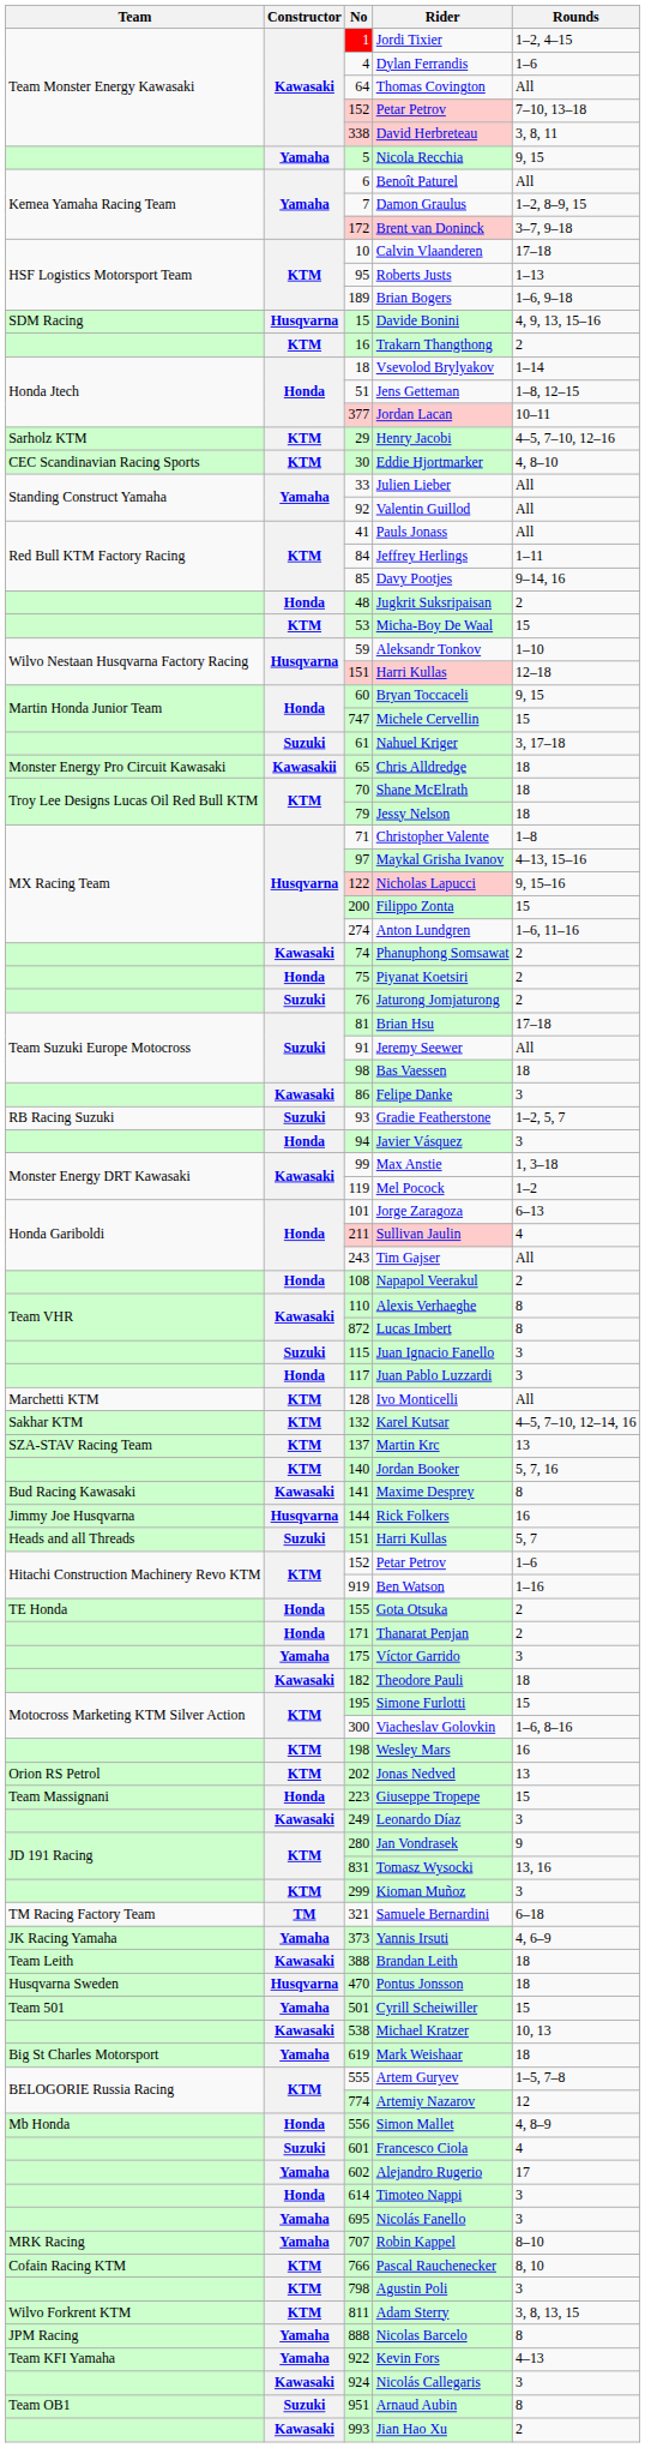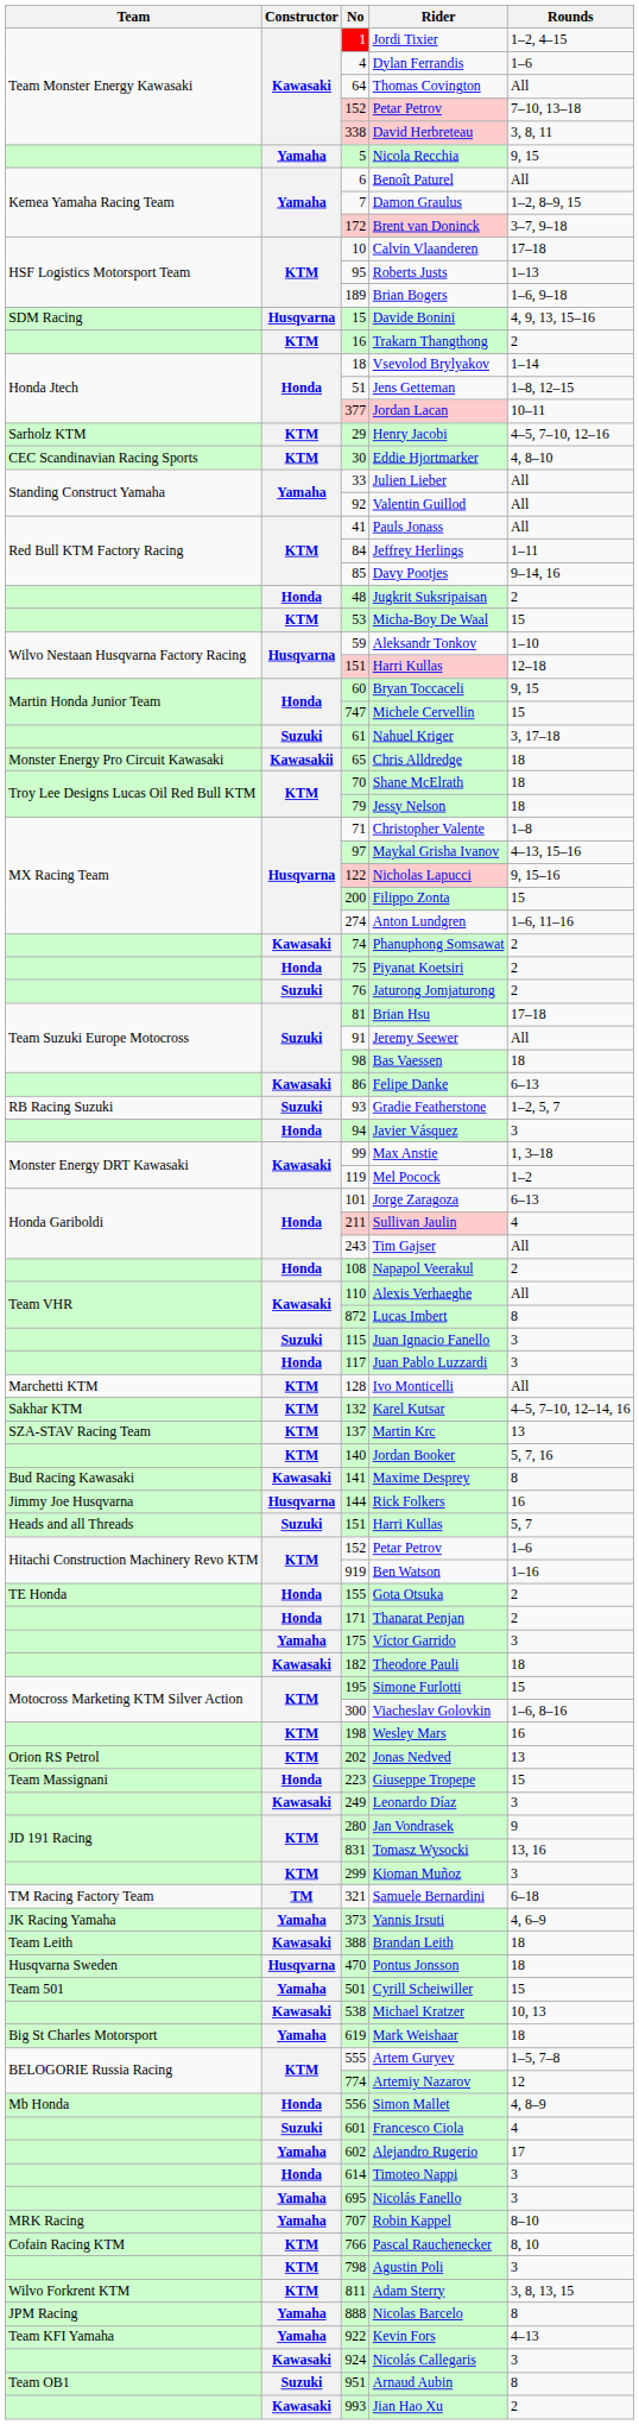 <table class="wikitable" style="font-size: 85%;">
 <tr>
 <th>Team</th>
 <th>Constructor</th>
 <th>No</th>
 <th>Rider</th>
 <th>Rounds</th>
 </tr>
 <tr>
 <td rowspan=5>Team Monster Energy Kawasaki</td>
 <th rowspan=5><a href='#'>Kawasaki</a></th>
 <td align="right" style="background:red; color:white;">1</td>
 <td> <a href='#'>Jordi Tixier</a></td>
 <td>1–2, 4–15</td>
 </tr>
 <tr>
 <td align="right">4</td>
 <td> <a href='#'>Dylan Ferrandis</a></td>
 <td>1–6</td>
 </tr>
 <tr>
 <td align="right">64</td>
 <td> <a href='#'>Thomas Covington</a></td>
 <td>All</td>
 </tr>
 <tr>
 <td style="background:#ffcccc;" align="right">152</td>
 <td style="background:#ffcccc;"> <a href='#'>Petar Petrov</a></td>
 <td>7–10, 13–18</td>
 </tr>
 <tr>
 <td style="background:#ffcccc;" align="right">338</td>
 <td style="background:#ffcccc;"> <a href='#'>David Herbreteau</a></td>
 <td>3, 8, 11</td>
 </tr>
 <tr>
 <td style="background:#ccffcc;"></td>
 <th><a href='#'>Yamaha</a></th>
 <td style="background:#ccffcc;" align="right">5</td>
 <td style="background:#ccffcc;"> <a href='#'>Nicola Recchia</a></td>
 <td>9, 15</td>
 </tr>
 <tr>
 <td rowspan=3>Kemea Yamaha Racing Team</td>
 <th rowspan=3><a href='#'>Yamaha</a></th>
 <td align="right">6</td>
 <td> <a href='#'>Benoît Paturel</a></td>
 <td>All</td>
 </tr>
 <tr>
 <td align="right">7</td>
 <td> <a href='#'>Damon Graulus</a></td>
 <td>1–2, 8–9, 15</td>
 </tr>
 <tr>
 <td style="background:#ffcccc;" align="right">172</td>
 <td style="background:#ffcccc;"> <a href='#'>Brent van Doninck</a></td>
 <td>3–7, 9–18</td>
 </tr>
 <tr>
 <td rowspan=3>HSF Logistics Motorsport Team</td>
 <th rowspan=3><a href='#'>KTM</a></th>
 <td align="right">10</td>
 <td> <a href='#'>Calvin Vlaanderen</a></td>
 <td>17–18</td>
 </tr>
 <tr>
 <td align="right">95</td>
 <td> <a href='#'>Roberts Justs</a></td>
 <td>1–13</td>
 </tr>
 <tr>
 <td align="right">189</td>
 <td> <a href='#'>Brian Bogers</a></td>
 <td>1–6, 9–18</td>
 </tr>
 <tr>
 <td style="background:#ccffcc;">SDM Racing</td>
 <th><a href='#'>Husqvarna</a></th>
 <td style="background:#ccffcc;" align="right">15</td>
 <td style="background:#ccffcc;"> <a href='#'>Davide Bonini</a></td>
 <td>4, 9, 13, 15–16</td>
 </tr>
 <tr>
 <td style="background:#ccffcc;"></td>
 <th><a href='#'>KTM</a></th>
 <td style="background:#ccffcc;" align="right">16</td>
 <td style="background:#ccffcc;"> <a href='#'>Trakarn Thangthong</a></td>
 <td>2</td>
 </tr>
 <tr>
 <td rowspan=3>Honda Jtech</td>
 <th rowspan=3><a href='#'>Honda</a></th>
 <td align="right">18</td>
 <td> <a href='#'>Vsevolod Brylyakov</a></td>
 <td>1–14</td>
 </tr>
 <tr>
 <td align="right">51</td>
 <td> <a href='#'>Jens Getteman</a></td>
 <td>1–8, 12–15</td>
 </tr>
 <tr>
 <td style="background:#ffcccc;" align="right">377</td>
 <td style="background:#ffcccc;"> <a href='#'>Jordan Lacan</a></td>
 <td>10–11</td>
 </tr>
 <tr>
 <td style="background:#ccffcc;">Sarholz KTM</td>
 <th><a href='#'>KTM</a></th>
 <td style="background:#ccffcc;" align="right">29</td>
 <td style="background:#ccffcc;"> <a href='#'>Henry Jacobi</a></td>
 <td>4–5, 7–10, 12–16</td>
 </tr>
 <tr>
 <td style="background:#ccffcc;">CEC Scandinavian Racing Sports</td>
 <th><a href='#'>KTM</a></th>
 <td style="background:#ccffcc;" align="right">30</td>
 <td style="background:#ccffcc;"> <a href='#'>Eddie Hjortmarker</a></td>
 <td>4, 8–10</td>
 </tr>
 <tr>
 <td rowspan=2>Standing Construct Yamaha</td>
 <th rowspan=2><a href='#'>Yamaha</a></th>
 <td align="right">33</td>
 <td> <a href='#'>Julien Lieber</a></td>
 <td>All</td>
 </tr>
 <tr>
 <td align="right">92</td>
 <td> <a href='#'>Valentin Guillod</a></td>
 <td>All</td>
 </tr>
 <tr>
 <td rowspan=3>Red Bull KTM Factory Racing</td>
 <th rowspan=3><a href='#'>KTM</a></th>
 <td align="right">41</td>
 <td> <a href='#'>Pauls Jonass</a></td>
 <td>All</td>
 </tr>
 <tr>
 <td align="right">84</td>
 <td> <a href='#'>Jeffrey Herlings</a></td>
 <td>1–11</td>
 </tr>
 <tr>
 <td align="right">85</td>
 <td> <a href='#'>Davy Pootjes</a></td>
 <td>9–14, 16</td>
 </tr>
 <tr>
 <td style="background:#ccffcc;"></td>
 <th><a href='#'>Honda</a></th>
 <td style="background:#ccffcc;" align="right">48</td>
 <td style="background:#ccffcc;"> <a href='#'>Jugkrit Suksripaisan</a></td>
 <td>2</td>
 </tr>
 <tr>
 <td style="background:#ccffcc;"></td>
 <th><a href='#'>KTM</a></th>
 <td style="background:#ccffcc;" align="right">53</td>
 <td style="background:#ccffcc;"> <a href='#'>Micha-Boy De Waal</a></td>
 <td>15</td>
 </tr>
 <tr>
 <td rowspan=2>Wilvo Nestaan Husqvarna Factory Racing</td>
 <th rowspan=2><a href='#'>Husqvarna</a></th>
 <td align="right">59</td>
 <td> <a href='#'>Aleksandr Tonkov</a></td>
 <td>1–10</td>
 </tr>
 <tr>
 <td style="background:#ffcccc;" align="right">151</td>
 <td style="background:#ffcccc;"> <a href='#'>Harri Kullas</a></td>
 <td>12–18</td>
 </tr>
 <tr>
 <td rowspan=2 style="background:#ccffcc;">Martin Honda Junior Team</td>
 <th rowspan=2><a href='#'>Honda</a></th>
 <td style="background:#ccffcc;" align="right">60</td>
 <td style="background:#ccffcc;"> <a href='#'>Bryan Toccaceli</a></td>
 <td>9, 15</td>
 </tr>
 <tr>
 <td style="background:#ccffcc;" align="right">747</td>
 <td style="background:#ccffcc;"> <a href='#'>Michele Cervellin</a></td>
 <td>15</td>
 </tr>
 <tr>
 <td style="background:#ccffcc;"></td>
 <th><a href='#'>Suzuki</a></th>
 <td style="background:#ccffcc;" align="right">61</td>
 <td style="background:#ccffcc;"> <a href='#'>Nahuel Kriger</a></td>
 <td>3, 17–18</td>
 </tr>
 <tr>
 <td style="background:#ccffcc;">Monster Energy Pro Circuit Kawasaki</td>
 <th><a href='#'>Kawasakii</a></th>
 <td style="background:#ccffcc;" align="right">65</td>
 <td style="background:#ccffcc;"> <a href='#'>Chris Alldredge</a></td>
 <td>18</td>
 </tr>
 <tr>
 <td rowspan=2 style="background:#ccffcc;">Troy Lee Designs Lucas Oil Red Bull KTM</td>
 <th rowspan=2><a href='#'>KTM</a></th>
 <td style="background:#ccffcc;" align="right">70</td>
 <td style="background:#ccffcc;"> <a href='#'>Shane McElrath</a></td>
 <td>18</td>
 </tr>
 <tr>
 <td style="background:#ccffcc;" align="right">79</td>
 <td style="background:#ccffcc;"> <a href='#'>Jessy Nelson</a></td>
 <td>18</td>
 </tr>
 <tr>
 <td rowspan=5>MX Racing Team</td>
 <th rowspan=5><a href='#'>Husqvarna</a></th>
 <td align="right">71</td>
 <td> <a href='#'>Christopher Valente</a></td>
 <td>1–8</td>
 </tr>
 <tr>
 <td style="background:#ccffcc;" align="right">97</td>
 <td style="background:#ccffcc;"> <a href='#'>Maykal Grisha Ivanov</a></td>
 <td>4–13, 15–16</td>
 </tr>
 <tr>
 <td style="background:#ffcccc;" align="right">122</td>
 <td style="background:#ffcccc;"> <a href='#'>Nicholas Lapucci</a></td>
 <td>9, 15–16</td>
 </tr>
 <tr>
 <td style="background:#ccffcc;" align="right">200</td>
 <td style="background:#ccffcc;"> <a href='#'>Filippo Zonta</a></td>
 <td>15</td>
 </tr>
 <tr>
 <td align="right">274</td>
 <td> <a href='#'>Anton Lundgren</a></td>
 <td>1–6, 11–16</td>
 </tr>
 <tr>
 <td style="background:#ccffcc;"></td>
 <th><a href='#'>Kawasaki</a></th>
 <td style="background:#ccffcc;" align="right">74</td>
 <td style="background:#ccffcc;"> <a href='#'>Phanuphong Somsawat</a></td>
 <td>2</td>
 </tr>
 <tr>
 <td style="background:#ccffcc;"></td>
 <th><a href='#'>Honda</a></th>
 <td style="background:#ccffcc;" align="right">75</td>
 <td style="background:#ccffcc;"> <a href='#'>Piyanat Koetsiri</a></td>
 <td>2</td>
 </tr>
 <tr>
 <td style="background:#ccffcc;"></td>
 <th><a href='#'>Suzuki</a></th>
 <td style="background:#ccffcc;" align="right">76</td>
 <td style="background:#ccffcc;"> <a href='#'>Jaturong Jomjaturong</a></td>
 <td>2</td>
 </tr>
 <tr>
 <td rowspan=3>Team Suzuki Europe Motocross</td>
 <th rowspan=3><a href='#'>Suzuki</a></th>
 <td style="background:#ccffcc;" align="right">81</td>
 <td style="background:#ccffcc;"> <a href='#'>Brian Hsu</a></td>
 <td>17–18</td>
 </tr>
 <tr>
 <td align="right">91</td>
 <td> <a href='#'>Jeremy Seewer</a></td>
 <td>All</td>
 </tr>
 <tr>
 <td style="background:#ccffcc;" align="right">98</td>
 <td style="background:#ccffcc;"> <a href='#'>Bas Vaessen</a></td>
 <td>18</td>
 </tr>
 <tr>
 <td style="background:#ccffcc;"></td>
 <th><a href='#'>Kawasaki</a></th>
 <td style="background:#ccffcc;" align="right">86</td>
 <td style="background:#ccffcc;"> <a href='#'>Felipe Danke</a></td>
-<td>3</td>
+<td>6–13</td>
 </tr>
 <tr>
 <td>RB Racing Suzuki</td>
 <th><a href='#'>Suzuki</a></th>
 <td align="right">93</td>
 <td> <a href='#'>Gradie Featherstone</a></td>
 <td>1–2, 5, 7</td>
 </tr>
 <tr>
 <td style="background:#ccffcc;"></td>
 <th><a href='#'>Honda</a></th>
 <td style="background:#ccffcc;" align="right">94</td>
 <td style="background:#ccffcc;"> <a href='#'>Javier Vásquez</a></td>
 <td>3</td>
 </tr>
 <tr>
 <td rowspan=2>Monster Energy DRT Kawasaki</td>
 <th rowspan=2><a href='#'>Kawasaki</a></th>
 <td align="right">99</td>
 <td> <a href='#'>Max Anstie</a></td>
 <td>1, 3–18</td>
 </tr>
 <tr>
 <td align="right">119</td>
 <td> <a href='#'>Mel Pocock</a></td>
 <td>1–2</td>
 </tr>
 <tr>
 <td rowspan=3>Honda Gariboldi</td>
 <th rowspan=3><a href='#'>Honda</a></th>
 <td align="right">101</td>
 <td> <a href='#'>Jorge Zaragoza</a></td>
 <td>6–13</td>
 </tr>
 <tr>
 <td style="background:#ffcccc;" align="right">211</td>
 <td style="background:#ffcccc;"> <a href='#'>Sullivan Jaulin</a></td>
 <td>4</td>
 </tr>
 <tr>
 <td align="right">243</td>
 <td> <a href='#'>Tim Gajser</a></td>
 <td>All</td>
 </tr>
 <tr>
 <td style="background:#ccffcc;"></td>
 <th><a href='#'>Honda</a></th>
 <td style="background:#ccffcc;" align="right">108</td>
 <td style="background:#ccffcc;"> <a href='#'>Napapol Veerakul</a></td>
 <td>2</td>
 </tr>
 <tr>
 <td rowspan=2 style="background:#ccffcc;">Team VHR</td>
 <th rowspan=2><a href='#'>Kawasaki</a></th>
 <td style="background:#ccffcc;" align="right">110</td>
 <td style="background:#ccffcc;"> <a href='#'>Alexis Verhaeghe</a></td>
-<td>8</td>
+<td>All</td>
 </tr>
 <tr>
 <td style="background:#ccffcc;" align="right">872</td>
 <td style="background:#ccffcc;"> <a href='#'>Lucas Imbert</a></td>
 <td>8</td>
 </tr>
 <tr>
 <td style="background:#ccffcc;"></td>
 <th><a href='#'>Suzuki</a></th>
 <td style="background:#ccffcc;" align="right">115</td>
 <td style="background:#ccffcc;"> <a href='#'>Juan Ignacio Fanello</a></td>
 <td>3</td>
 </tr>
 <tr>
 <td style="background:#ccffcc;"></td>
 <th><a href='#'>Honda</a></th>
 <td style="background:#ccffcc;" align="right">117</td>
 <td style="background:#ccffcc;"> <a href='#'>Juan Pablo Luzzardi</a></td>
 <td>3</td>
 </tr>
 <tr>
 <td>Marchetti KTM</td>
 <th><a href='#'>KTM</a></th>
 <td align="right">128</td>
 <td> <a href='#'>Ivo Monticelli</a></td>
 <td>All</td>
 </tr>
 <tr>
 <td style="background:#ccffcc;">Sakhar KTM</td>
 <th><a href='#'>KTM</a></th>
 <td style="background:#ccffcc;" align="right">132</td>
 <td style="background:#ccffcc;"> <a href='#'>Karel Kutsar</a></td>
 <td>4–5, 7–10, 12–14, 16</td>
 </tr>
 <tr>
 <td style="background:#ccffcc;">SZA-STAV Racing Team</td>
 <th><a href='#'>KTM</a></th>
 <td style="background:#ccffcc;" align="right">137</td>
 <td style="background:#ccffcc;"> <a href='#'>Martin Krc</a></td>
 <td>13</td>
 </tr>
 <tr>
 <td style="background:#ccffcc;"></td>
 <th><a href='#'>KTM</a></th>
 <td style="background:#ccffcc;" align="right">140</td>
 <td style="background:#ccffcc;"> <a href='#'>Jordan Booker</a></td>
 <td>5, 7, 16</td>
 </tr>
 <tr>
 <td style="background:#ccffcc;">Bud Racing Kawasaki</td>
 <th><a href='#'>Kawasaki</a></th>
 <td style="background:#ccffcc;" align="right">141</td>
 <td style="background:#ccffcc;"> <a href='#'>Maxime Desprey</a></td>
 <td>8</td>
 </tr>
 <tr>
 <td style="background:#ccffcc;">Jimmy Joe Husqvarna</td>
 <th><a href='#'>Husqvarna</a></th>
 <td style="background:#ccffcc;" align="right">144</td>
 <td style="background:#ccffcc;"> <a href='#'>Rick Folkers</a></td>
 <td>16</td>
 </tr>
 <tr>
 <td style="background:#ccffcc;">Heads and all Threads</td>
 <th><a href='#'>Suzuki</a></th>
 <td style="background:#ccffcc;" align="right">151</td>
 <td style="background:#ccffcc;"> <a href='#'>Harri Kullas</a></td>
 <td>5, 7</td>
 </tr>
 <tr>
 <td rowspan=2>Hitachi Construction Machinery Revo KTM</td>
 <th rowspan=2><a href='#'>KTM</a></th>
 <td align="right">152</td>
 <td> <a href='#'>Petar Petrov</a></td>
 <td>1–6</td>
 </tr>
 <tr>
 <td align="right">919</td>
 <td> <a href='#'>Ben Watson</a></td>
 <td>1–16</td>
 </tr>
 <tr>
 <td style="background:#ccffcc;">TE Honda</td>
 <th><a href='#'>Honda</a></th>
 <td style="background:#ccffcc;" align="right">155</td>
 <td style="background:#ccffcc;"> <a href='#'>Gota Otsuka</a></td>
 <td>2</td>
 </tr>
 <tr>
 <td style="background:#ccffcc;"></td>
 <th><a href='#'>Honda</a></th>
 <td style="background:#ccffcc;" align="right">171</td>
 <td style="background:#ccffcc;"> <a href='#'>Thanarat Penjan</a></td>
 <td>2</td>
 </tr>
 <tr>
 <td style="background:#ccffcc;"></td>
 <th><a href='#'>Yamaha</a></th>
 <td style="background:#ccffcc;" align="right">175</td>
 <td style="background:#ccffcc;"> <a href='#'>Víctor Garrido</a></td>
 <td>3</td>
 </tr>
 <tr>
 <td style="background:#ccffcc;"></td>
 <th><a href='#'>Kawasaki</a></th>
 <td style="background:#ccffcc;" align="right">182</td>
 <td style="background:#ccffcc;"> <a href='#'>Theodore Pauli</a></td>
 <td>18</td>
 </tr>
 <tr>
 <td rowspan=2>Motocross Marketing KTM Silver Action</td>
 <th rowspan=2><a href='#'>KTM</a></th>
 <td style="background:#ccffcc;" align="right">195</td>
 <td style="background:#ccffcc;"> <a href='#'>Simone Furlotti</a></td>
 <td>15</td>
 </tr>
 <tr>
 <td align="right">300</td>
 <td> <a href='#'>Viacheslav Golovkin</a></td>
 <td>1–6, 8–16</td>
 </tr>
 <tr>
 <td style="background:#ccffcc;"></td>
 <th><a href='#'>KTM</a></th>
 <td style="background:#ccffcc;" align="right">198</td>
 <td style="background:#ccffcc;"> <a href='#'>Wesley Mars</a></td>
 <td>16</td>
 </tr>
 <tr>
 <td style="background:#ccffcc;">Orion RS Petrol</td>
 <th><a href='#'>KTM</a></th>
 <td style="background:#ccffcc;" align="right">202</td>
 <td style="background:#ccffcc;"> <a href='#'>Jonas Nedved</a></td>
 <td>13</td>
 </tr>
 <tr>
 <td style="background:#ccffcc;">Team Massignani</td>
 <th><a href='#'>Honda</a></th>
 <td style="background:#ccffcc;" align="right">223</td>
 <td style="background:#ccffcc;"> <a href='#'>Giuseppe Tropepe</a></td>
 <td>15</td>
 </tr>
 <tr>
 <td style="background:#ccffcc;"></td>
 <th><a href='#'>Kawasaki</a></th>
 <td style="background:#ccffcc;" align="right">249</td>
 <td style="background:#ccffcc;"> <a href='#'>Leonardo Díaz</a></td>
 <td>3</td>
 </tr>
 <tr>
 <td rowspan=2 style="background:#ccffcc;">JD 191 Racing</td>
 <th rowspan=2><a href='#'>KTM</a></th>
 <td style="background:#ccffcc;" align="right">280</td>
 <td style="background:#ccffcc;"> <a href='#'>Jan Vondrasek</a></td>
 <td>9</td>
 </tr>
 <tr>
 <td style="background:#ccffcc;" align="right">831</td>
 <td style="background:#ccffcc;"> <a href='#'>Tomasz Wysocki</a></td>
 <td>13, 16</td>
 </tr>
 <tr>
 <td style="background:#ccffcc;"></td>
 <th><a href='#'>KTM</a></th>
 <td style="background:#ccffcc;" align="right">299</td>
 <td style="background:#ccffcc;"> <a href='#'>Kioman Muñoz</a></td>
 <td>3</td>
 </tr>
 <tr>
 <td>TM Racing Factory Team</td>
 <th><a href='#'>TM</a></th>
 <td align="right">321</td>
 <td> <a href='#'>Samuele Bernardini</a></td>
 <td>6–18</td>
 </tr>
 <tr>
 <td style="background:#ccffcc;">JK Racing Yamaha</td>
 <th><a href='#'>Yamaha</a></th>
 <td style="background:#ccffcc;" align="right">373</td>
 <td style="background:#ccffcc;"> <a href='#'>Yannis Irsuti</a></td>
 <td>4, 6–9</td>
 </tr>
 <tr>
 <td style="background:#ccffcc;">Team Leith</td>
 <th><a href='#'>Kawasaki</a></th>
 <td style="background:#ccffcc;" align="right">388</td>
 <td style="background:#ccffcc;"> <a href='#'>Brandan Leith</a></td>
 <td>18</td>
 </tr>
 <tr>
 <td style="background:#ccffcc;">Husqvarna Sweden</td>
 <th><a href='#'>Husqvarna</a></th>
 <td style="background:#ccffcc;" align="right">470</td>
 <td style="background:#ccffcc;"> <a href='#'>Pontus Jonsson</a></td>
 <td>18</td>
 </tr>
 <tr>
 <td style="background:#ccffcc;">Team 501</td>
 <th><a href='#'>Yamaha</a></th>
 <td style="background:#ccffcc;" align="right">501</td>
 <td style="background:#ccffcc;"> <a href='#'>Cyrill Scheiwiller</a></td>
 <td>15</td>
 </tr>
 <tr>
 <td style="background:#ccffcc;"></td>
 <th><a href='#'>Kawasaki</a></th>
 <td style="background:#ccffcc;" align="right">538</td>
 <td style="background:#ccffcc;"> <a href='#'>Michael Kratzer</a></td>
 <td>10, 13</td>
 </tr>
 <tr>
 <td style="background:#ccffcc;">Big St Charles Motorsport</td>
 <th><a href='#'>Yamaha</a></th>
 <td style="background:#ccffcc;" align="right">619</td>
 <td style="background:#ccffcc;"> <a href='#'>Mark Weishaar</a></td>
 <td>18</td>
 </tr>
 <tr>
 <td rowspan=2>BELOGORIE Russia Racing</td>
 <th rowspan=2><a href='#'>KTM</a></th>
 <td align="right">555</td>
 <td> <a href='#'>Artem Guryev</a></td>
 <td>1–5, 7–8</td>
 </tr>
 <tr>
 <td style="background:#ccffcc;" align="right">774</td>
 <td style="background:#ccffcc;"> <a href='#'>Artemiy Nazarov</a></td>
 <td>12</td>
 </tr>
 <tr>
 <td style="background:#ccffcc;">Mb Honda</td>
 <th><a href='#'>Honda</a></th>
 <td style="background:#ccffcc;" align="right">556</td>
 <td style="background:#ccffcc;"> <a href='#'>Simon Mallet</a></td>
 <td>4, 8–9</td>
 </tr>
 <tr>
 <td style="background:#ccffcc;"></td>
 <th><a href='#'>Suzuki</a></th>
 <td style="background:#ccffcc;" align="right">601</td>
 <td style="background:#ccffcc;"> <a href='#'>Francesco Ciola</a></td>
 <td>4</td>
 </tr>
 <tr>
 <td style="background:#ccffcc;"></td>
 <th><a href='#'>Yamaha</a></th>
 <td style="background:#ccffcc;" align="right">602</td>
 <td style="background:#ccffcc;"> <a href='#'>Alejandro Rugerio</a></td>
 <td>17</td>
 </tr>
 <tr>
 <td style="background:#ccffcc;"></td>
 <th><a href='#'>Honda</a></th>
 <td style="background:#ccffcc;" align="right">614</td>
 <td style="background:#ccffcc;"> <a href='#'>Timoteo Nappi</a></td>
 <td>3</td>
 </tr>
 <tr>
 <td style="background:#ccffcc;"></td>
 <th><a href='#'>Yamaha</a></th>
 <td style="background:#ccffcc;" align="right">695</td>
 <td style="background:#ccffcc;"> <a href='#'>Nicolás Fanello</a></td>
 <td>3</td>
 </tr>
 <tr>
 <td style="background:#ccffcc;">MRK Racing</td>
 <th><a href='#'>Yamaha</a></th>
 <td style="background:#ccffcc;" align="right">707</td>
 <td style="background:#ccffcc;"> <a href='#'>Robin Kappel</a></td>
 <td>8–10</td>
 </tr>
 <tr>
 <td style="background:#ccffcc;">Cofain Racing KTM</td>
 <th><a href='#'>KTM</a></th>
 <td style="background:#ccffcc;" align="right">766</td>
 <td style="background:#ccffcc;"> <a href='#'>Pascal Rauchenecker</a></td>
 <td>8, 10</td>
 </tr>
 <tr>
 <td style="background:#ccffcc;"></td>
 <th><a href='#'>KTM</a></th>
 <td style="background:#ccffcc;" align="right">798</td>
 <td style="background:#ccffcc;"> <a href='#'>Agustin Poli</a></td>
 <td>3</td>
 </tr>
 <tr>
 <td style="background:#ccffcc;">Wilvo Forkrent KTM</td>
 <th><a href='#'>KTM</a></th>
 <td style="background:#ccffcc;" align="right">811</td>
 <td style="background:#ccffcc;"> <a href='#'>Adam Sterry</a></td>
 <td>3, 8, 13, 15</td>
 </tr>
 <tr>
 <td style="background:#ccffcc;">JPM Racing</td>
 <th><a href='#'>Yamaha</a></th>
 <td style="background:#ccffcc;" align="right">888</td>
 <td style="background:#ccffcc;"> <a href='#'>Nicolas Barcelo</a></td>
 <td>8</td>
 </tr>
 <tr>
 <td style="background:#ccffcc;">Team KFI Yamaha</td>
 <th><a href='#'>Yamaha</a></th>
 <td style="background:#ccffcc;" align="right">922</td>
 <td style="background:#ccffcc;"> <a href='#'>Kevin Fors</a></td>
 <td>4–13</td>
 </tr>
 <tr>
 <td style="background:#ccffcc;"></td>
 <th><a href='#'>Kawasaki</a></th>
 <td style="background:#ccffcc;" align="right">924</td>
 <td style="background:#ccffcc;"> <a href='#'>Nicolás Callegaris</a></td>
 <td>3</td>
 </tr>
 <tr>
 <td style="background:#ccffcc;">Team OB1</td>
 <th><a href='#'>Suzuki</a></th>
 <td style="background:#ccffcc;" align="right">951</td>
 <td style="background:#ccffcc;"> <a href='#'>Arnaud Aubin</a></td>
 <td>8</td>
 </tr>
 <tr>
 <td style="background:#ccffcc;"></td>
 <th><a href='#'>Kawasaki</a></th>
 <td style="background:#ccffcc;" align="right">993</td>
 <td style="background:#ccffcc;"> <a href='#'>Jian Hao Xu</a></td>
 <td>2</td>
 </tr>
 </table>
